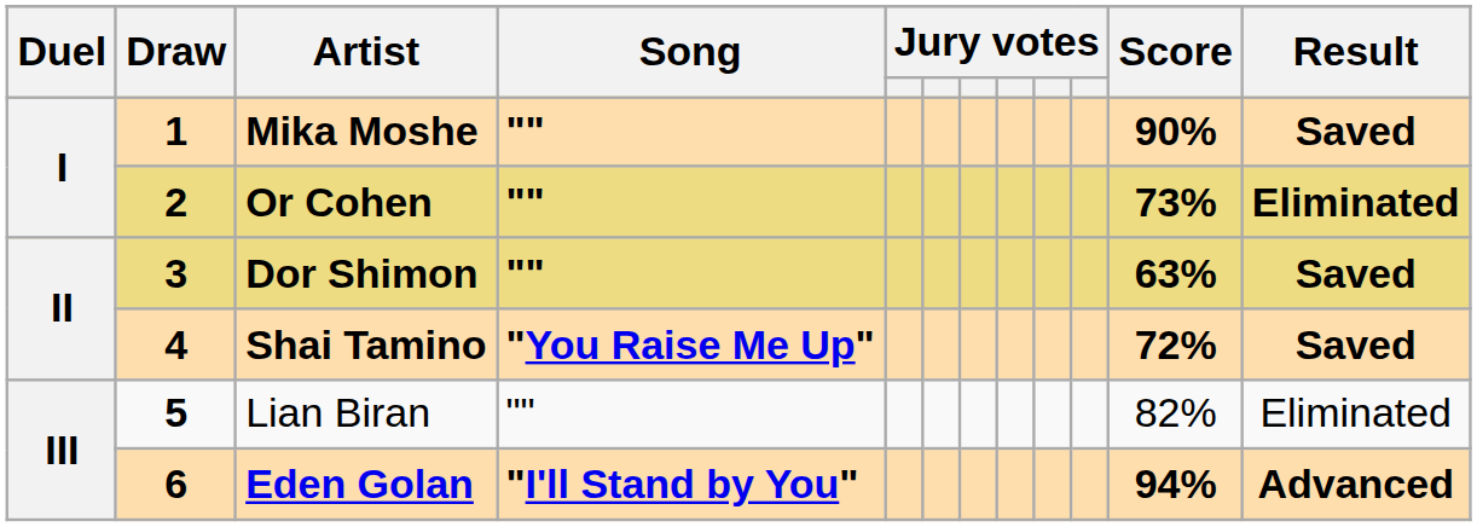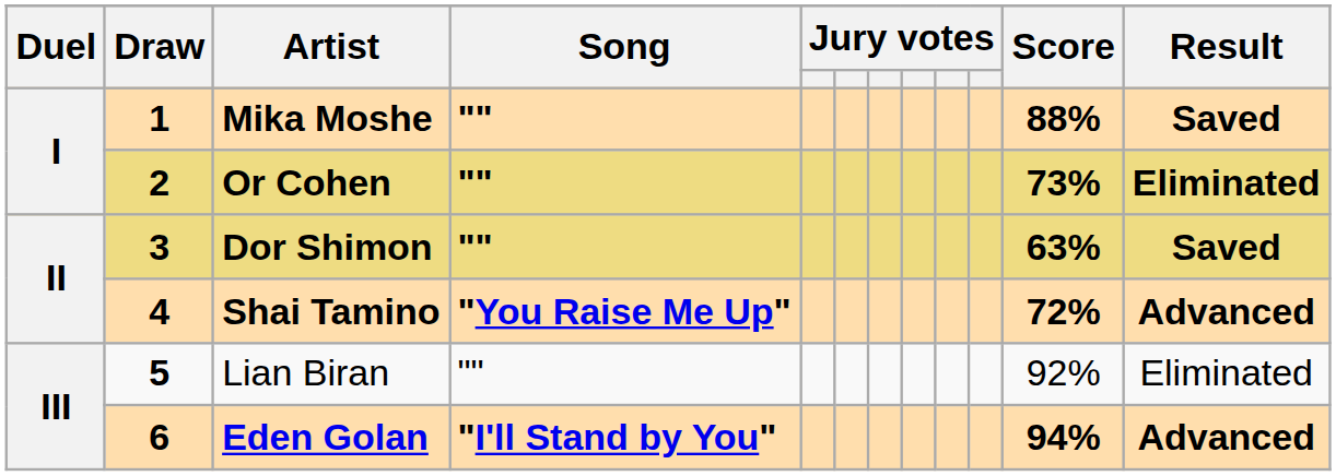 <table class="sortable wikitable" style="margin: 1em auto 1em auto; text-align:center; font-size:90%; line-height:18px;">
 <tr>
 </tr>
 <tr>
 <th rowspan="2" class="unsortable">Duel</th>
 <th rowspan="2">Draw</th>
 <th rowspan="2">Artist</th>
 <th rowspan="2">Song</th>
 <th colspan="6" class="unsortable">Jury votes</th>
 <th rowspan="2">Score</th>
 <th rowspan="2">Result</th>
 </tr>
 <tr>
 <th class="unsortable"></th>
 <th class="unsortable"></th>
 <th class="unsortable"></th>
 <th class="unsortable"></th>
 <th class="unsortable"></th>
 <th class="unsortable"></th>
 </tr>
 <tr style="font-weight:bold; background:navajowhite;">
 <th rowspan="2">I</th>
 <td>1</td>
 <td align="left">Mika Moshe</td>
 <td align="left">""</td>
 <td></td>
 <td></td>
 <td></td>
 <td></td>
 <td></td>
 <td></td>
-<td>90%</td>
+<td>88%</td>
 <td>Saved</td>
 </tr>
 <tr style="font-weight:bold; background:#eedc82;">
 <td>2</td>
 <td align="left">Or Cohen</td>
 <td align="left">""</td>
 <td></td>
 <td></td>
 <td></td>
 <td></td>
 <td></td>
 <td></td>
 <td>73%</td>
 <td>Eliminated</td>
 </tr>
 <tr style="font-weight:bold; background:#eedc82;">
 <th rowspan="2">II</th>
 <td>3</td>
 <td align="left">Dor Shimon</td>
 <td align="left">""</td>
 <td></td>
 <td></td>
 <td></td>
 <td></td>
 <td></td>
 <td></td>
 <td>63%</td>
 <td>Saved</td>
 </tr>
 <tr style="font-weight:bold; background:navajowhite;">
 <td>4</td>
 <td align="left">Shai Tamino</td>
 <td align="left">"<a href='#'>You Raise Me Up</a>"</td>
 <td></td>
 <td></td>
 <td></td>
 <td></td>
 <td></td>
 <td></td>
 <td>72%</td>
-<td>Saved</td>
+<td>Advanced</td>
 </tr>
 <tr>
 <th rowspan="2">III</th>
 <td><strong>5</strong></td>
 <td align="left">Lian Biran</td>
 <td align="left">""</td>
 <td></td>
 <td></td>
 <td></td>
 <td></td>
 <td></td>
 <td></td>
-<td>82%</td>
+<td>92%</td>
 <td>Eliminated</td>
 </tr>
 <tr style="font-weight:bold; background:navajowhite;">
 <td>6</td>
 <td align="left"><a href='#'>Eden Golan</a></td>
 <td align="left">"<a href='#'>I'll Stand by You</a>"</td>
 <td></td>
 <td></td>
 <td></td>
 <td></td>
 <td></td>
 <td></td>
 <td>94%</td>
 <td>Advanced</td>
 </tr>
 </table>
